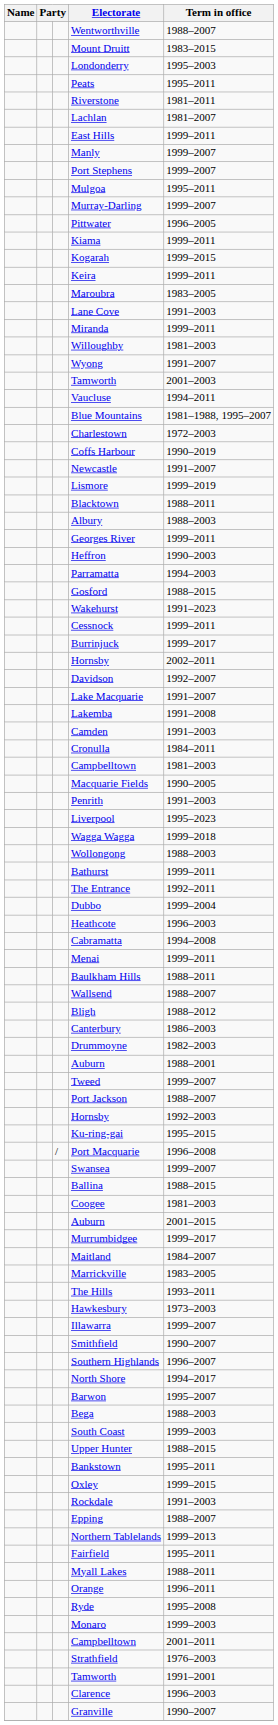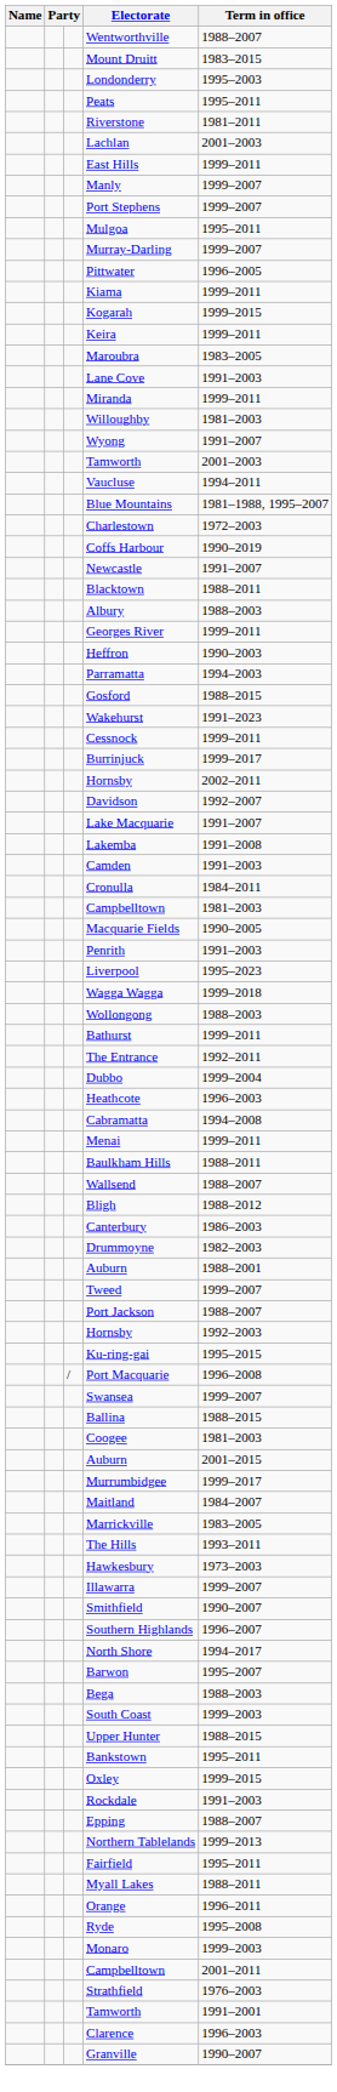 <table class="wikitable sortable">
 <tr>
 <th>Name</th>
 <th colspan=2>Party</th>
 <th><a href='#'>Electorate</a></th>
 <th>Term in office</th>
 </tr>
 <tr>
 <td></td>
 <td> </td>
 <td></td>
 <td><a href='#'>Wentworthville</a></td>
 <td>1988–2007</td>
 </tr>
 <tr>
 <td></td>
 <td> </td>
 <td></td>
 <td><a href='#'>Mount Druitt</a></td>
 <td>1983–2015</td>
 </tr>
 <tr>
 <td></td>
 <td> </td>
 <td></td>
 <td><a href='#'>Londonderry</a></td>
 <td>1995–2003</td>
 </tr>
 <tr>
 <td></td>
 <td> </td>
 <td></td>
 <td><a href='#'>Peats</a></td>
 <td>1995–2011</td>
 </tr>
 <tr>
 <td></td>
 <td> </td>
 <td></td>
 <td><a href='#'>Riverstone</a></td>
 <td>1981–2011</td>
 </tr>
 <tr>
 <td></td>
 <td> </td>
 <td></td>
 <td><a href='#'>Lachlan</a></td>
-<td>1981–2007</td>
+<td>2001–2003</td>
 </tr>
 <tr>
 <td></td>
 <td> </td>
 <td></td>
 <td><a href='#'>East Hills</a></td>
 <td>1999–2011</td>
 </tr>
 <tr>
 <td></td>
 <td> </td>
 <td></td>
 <td><a href='#'>Manly</a></td>
 <td>1999–2007</td>
 </tr>
 <tr>
 <td></td>
 <td> </td>
 <td></td>
 <td><a href='#'>Port Stephens</a></td>
 <td>1999–2007</td>
 </tr>
 <tr>
 <td></td>
 <td> </td>
 <td></td>
 <td><a href='#'>Mulgoa</a></td>
 <td>1995–2011</td>
 </tr>
 <tr>
 <td></td>
 <td> </td>
 <td></td>
 <td><a href='#'>Murray-Darling</a></td>
 <td>1999–2007</td>
 </tr>
 <tr>
 <td></td>
 <td> </td>
 <td></td>
 <td><a href='#'>Pittwater</a></td>
 <td>1996–2005</td>
 </tr>
 <tr>
 <td></td>
 <td> </td>
 <td></td>
 <td><a href='#'>Kiama</a></td>
 <td>1999–2011</td>
 </tr>
 <tr>
 <td></td>
 <td> </td>
 <td></td>
 <td><a href='#'>Kogarah</a></td>
 <td>1999–2015</td>
 </tr>
 <tr>
 <td></td>
 <td> </td>
 <td></td>
 <td><a href='#'>Keira</a></td>
 <td>1999–2011</td>
 </tr>
 <tr>
 <td></td>
 <td> </td>
 <td></td>
 <td><a href='#'>Maroubra</a></td>
 <td>1983–2005</td>
 </tr>
 <tr>
 <td></td>
 <td> </td>
 <td></td>
 <td><a href='#'>Lane Cove</a></td>
 <td>1991–2003</td>
 </tr>
 <tr>
 <td></td>
 <td> </td>
 <td></td>
 <td><a href='#'>Miranda</a></td>
 <td>1999–2011</td>
 </tr>
 <tr>
 <td></td>
 <td> </td>
 <td></td>
 <td><a href='#'>Willoughby</a></td>
 <td>1981–2003</td>
 </tr>
 <tr>
 <td></td>
 <td> </td>
 <td></td>
 <td><a href='#'>Wyong</a></td>
 <td>1991–2007</td>
 </tr>
 <tr>
 <td></td>
 <td> </td>
 <td></td>
 <td><a href='#'>Tamworth</a></td>
 <td>2001–2003</td>
 </tr>
 <tr>
 <td></td>
 <td> </td>
 <td></td>
 <td><a href='#'>Vaucluse</a></td>
 <td>1994–2011</td>
 </tr>
 <tr>
 <td></td>
 <td> </td>
 <td></td>
 <td><a href='#'>Blue Mountains</a></td>
 <td>1981–1988, 1995–2007</td>
 </tr>
 <tr>
 <td></td>
 <td> </td>
 <td></td>
 <td><a href='#'>Charlestown</a></td>
 <td>1972–2003</td>
 </tr>
 <tr>
 <td></td>
 <td> </td>
 <td></td>
 <td><a href='#'>Coffs Harbour</a></td>
 <td>1990–2019</td>
 </tr>
 <tr>
 <td></td>
 <td> </td>
 <td></td>
 <td><a href='#'>Newcastle</a></td>
 <td>1991–2007</td>
-</tr>
-<tr>
-<td></td>
-<td> </td>
-<td></td>
-<td><a href='#'>Lismore</a></td>
-<td>1999–2019</td>
 </tr>
 <tr>
 <td></td>
 <td> </td>
 <td></td>
 <td><a href='#'>Blacktown</a></td>
 <td>1988–2011</td>
 </tr>
 <tr>
 <td></td>
 <td> </td>
 <td></td>
 <td><a href='#'>Albury</a></td>
 <td>1988–2003</td>
 </tr>
 <tr>
 <td></td>
 <td> </td>
 <td></td>
 <td><a href='#'>Georges River</a></td>
 <td>1999–2011</td>
 </tr>
 <tr>
 <td></td>
 <td> </td>
 <td></td>
 <td><a href='#'>Heffron</a></td>
 <td>1990–2003</td>
 </tr>
 <tr>
 <td></td>
 <td> </td>
 <td></td>
 <td><a href='#'>Parramatta</a></td>
 <td>1994–2003</td>
 </tr>
 <tr>
 <td></td>
 <td> </td>
 <td></td>
 <td><a href='#'>Gosford</a></td>
 <td>1988–2015</td>
 </tr>
 <tr>
 <td></td>
 <td> </td>
 <td></td>
 <td><a href='#'>Wakehurst</a></td>
 <td>1991–2023</td>
 </tr>
 <tr>
 <td></td>
 <td> </td>
 <td></td>
 <td><a href='#'>Cessnock</a></td>
 <td>1999–2011</td>
 </tr>
 <tr>
 <td></td>
 <td> </td>
 <td></td>
 <td><a href='#'>Burrinjuck</a></td>
 <td>1999–2017</td>
 </tr>
 <tr>
 <td></td>
 <td> </td>
 <td></td>
 <td><a href='#'>Hornsby</a></td>
 <td>2002–2011</td>
 </tr>
 <tr>
 <td></td>
 <td> </td>
 <td></td>
 <td><a href='#'>Davidson</a></td>
 <td>1992–2007</td>
 </tr>
 <tr>
 <td></td>
 <td> </td>
 <td></td>
 <td><a href='#'>Lake Macquarie</a></td>
 <td>1991–2007</td>
 </tr>
 <tr>
 <td></td>
 <td> </td>
 <td></td>
 <td><a href='#'>Lakemba</a></td>
 <td>1991–2008</td>
 </tr>
 <tr>
 <td></td>
 <td> </td>
 <td></td>
 <td><a href='#'>Camden</a></td>
 <td>1991–2003</td>
 </tr>
 <tr>
 <td></td>
 <td> </td>
 <td></td>
 <td><a href='#'>Cronulla</a></td>
 <td>1984–2011</td>
 </tr>
 <tr>
 <td></td>
 <td> </td>
 <td></td>
 <td><a href='#'>Campbelltown</a></td>
 <td>1981–2003</td>
 </tr>
 <tr>
 <td></td>
 <td> </td>
 <td></td>
 <td><a href='#'>Macquarie Fields</a></td>
 <td>1990–2005</td>
 </tr>
 <tr>
 <td></td>
 <td> </td>
 <td></td>
 <td><a href='#'>Penrith</a></td>
 <td>1991–2003</td>
 </tr>
 <tr>
 <td></td>
 <td> </td>
 <td></td>
 <td><a href='#'>Liverpool</a></td>
 <td>1995–2023</td>
 </tr>
 <tr>
 <td></td>
 <td> </td>
 <td></td>
 <td><a href='#'>Wagga Wagga</a></td>
 <td>1999–2018</td>
 </tr>
 <tr>
 <td></td>
 <td> </td>
 <td></td>
 <td><a href='#'>Wollongong</a></td>
 <td>1988–2003</td>
 </tr>
 <tr>
 <td></td>
 <td> </td>
 <td></td>
 <td><a href='#'>Bathurst</a></td>
 <td>1999–2011</td>
 </tr>
 <tr>
 <td></td>
 <td> </td>
 <td></td>
 <td><a href='#'>The Entrance</a></td>
 <td>1992–2011</td>
 </tr>
 <tr>
 <td></td>
 <td> </td>
 <td></td>
 <td><a href='#'>Dubbo</a></td>
 <td>1999–2004</td>
 </tr>
 <tr>
 <td></td>
 <td> </td>
 <td></td>
 <td><a href='#'>Heathcote</a></td>
 <td>1996–2003</td>
 </tr>
 <tr>
 <td></td>
 <td> </td>
 <td></td>
 <td><a href='#'>Cabramatta</a></td>
 <td>1994–2008</td>
 </tr>
 <tr>
 <td></td>
 <td> </td>
 <td></td>
 <td><a href='#'>Menai</a></td>
 <td>1999–2011</td>
 </tr>
 <tr>
 <td></td>
 <td> </td>
 <td></td>
 <td><a href='#'>Baulkham Hills</a></td>
 <td>1988–2011</td>
 </tr>
 <tr>
 <td></td>
 <td> </td>
 <td></td>
 <td><a href='#'>Wallsend</a></td>
 <td>1988–2007</td>
 </tr>
 <tr>
 <td></td>
 <td> </td>
 <td></td>
 <td><a href='#'>Bligh</a></td>
 <td>1988–2012</td>
 </tr>
 <tr>
 <td></td>
 <td> </td>
 <td></td>
 <td><a href='#'>Canterbury</a></td>
 <td>1986–2003</td>
 </tr>
 <tr>
 <td></td>
 <td> </td>
 <td></td>
 <td><a href='#'>Drummoyne</a></td>
 <td>1982–2003</td>
 </tr>
 <tr>
 <td></td>
 <td> </td>
 <td></td>
 <td><a href='#'>Auburn</a></td>
 <td>1988–2001</td>
 </tr>
 <tr>
 <td></td>
 <td> </td>
 <td></td>
 <td><a href='#'>Tweed</a></td>
 <td>1999–2007</td>
 </tr>
 <tr>
 <td></td>
 <td> </td>
 <td></td>
 <td><a href='#'>Port Jackson</a></td>
 <td>1988–2007</td>
 </tr>
 <tr>
 <td></td>
 <td> </td>
 <td></td>
 <td><a href='#'>Hornsby</a></td>
 <td>1992–2003</td>
 </tr>
 <tr>
 <td></td>
 <td> </td>
 <td></td>
 <td><a href='#'>Ku-ring-gai</a></td>
 <td>1995–2015</td>
 </tr>
 <tr>
 <td></td>
 <td> </td>
 <td>/</td>
 <td><a href='#'>Port Macquarie</a></td>
 <td>1996–2008</td>
 </tr>
 <tr>
 <td></td>
 <td> </td>
 <td></td>
 <td><a href='#'>Swansea</a></td>
 <td>1999–2007</td>
 </tr>
 <tr>
 <td></td>
 <td> </td>
 <td></td>
 <td><a href='#'>Ballina</a></td>
 <td>1988–2015</td>
 </tr>
 <tr>
 <td></td>
 <td> </td>
 <td></td>
 <td><a href='#'>Coogee</a></td>
 <td>1981–2003</td>
 </tr>
 <tr>
 <td></td>
 <td> </td>
 <td></td>
 <td><a href='#'>Auburn</a></td>
 <td>2001–2015</td>
 </tr>
 <tr>
 <td></td>
 <td> </td>
 <td></td>
 <td><a href='#'>Murrumbidgee</a></td>
 <td>1999–2017</td>
 </tr>
 <tr>
 <td></td>
 <td> </td>
 <td></td>
 <td><a href='#'>Maitland</a></td>
 <td>1984–2007</td>
 </tr>
 <tr>
 <td></td>
 <td> </td>
 <td></td>
 <td><a href='#'>Marrickville</a></td>
 <td>1983–2005</td>
 </tr>
 <tr>
 <td></td>
 <td> </td>
 <td></td>
 <td><a href='#'>The Hills</a></td>
 <td>1993–2011</td>
 </tr>
 <tr>
 <td></td>
 <td> </td>
 <td></td>
 <td><a href='#'>Hawkesbury</a></td>
 <td>1973–2003</td>
 </tr>
 <tr>
 <td></td>
 <td> </td>
 <td></td>
 <td><a href='#'>Illawarra</a></td>
 <td>1999–2007</td>
 </tr>
 <tr>
 <td></td>
 <td> </td>
 <td></td>
 <td><a href='#'>Smithfield</a></td>
 <td>1990–2007</td>
 </tr>
 <tr>
 <td></td>
 <td> </td>
 <td></td>
 <td><a href='#'>Southern Highlands</a></td>
 <td>1996–2007</td>
 </tr>
 <tr>
 <td></td>
 <td> </td>
 <td></td>
 <td><a href='#'>North Shore</a></td>
 <td>1994–2017</td>
 </tr>
 <tr>
 <td></td>
 <td> </td>
 <td></td>
 <td><a href='#'>Barwon</a></td>
 <td>1995–2007</td>
 </tr>
 <tr>
 <td></td>
 <td> </td>
 <td></td>
 <td><a href='#'>Bega</a></td>
 <td>1988–2003</td>
 </tr>
 <tr>
 <td></td>
 <td> </td>
 <td></td>
 <td><a href='#'>South Coast</a></td>
 <td>1999–2003</td>
 </tr>
 <tr>
 <td></td>
 <td> </td>
 <td></td>
 <td><a href='#'>Upper Hunter</a></td>
 <td>1988–2015</td>
 </tr>
 <tr>
 <td></td>
 <td> </td>
 <td></td>
 <td><a href='#'>Bankstown</a></td>
 <td>1995–2011</td>
 </tr>
 <tr>
 <td></td>
 <td> </td>
 <td></td>
 <td><a href='#'>Oxley</a></td>
 <td>1999–2015</td>
 </tr>
 <tr>
 <td></td>
 <td> </td>
 <td></td>
 <td><a href='#'>Rockdale</a></td>
 <td>1991–2003</td>
 </tr>
 <tr>
 <td></td>
 <td> </td>
 <td></td>
 <td><a href='#'>Epping</a></td>
 <td>1988–2007</td>
 </tr>
 <tr>
 <td></td>
 <td> </td>
 <td></td>
 <td><a href='#'>Northern Tablelands</a></td>
 <td>1999–2013</td>
 </tr>
 <tr>
 <td></td>
 <td> </td>
 <td></td>
 <td><a href='#'>Fairfield</a></td>
 <td>1995–2011</td>
 </tr>
 <tr>
 <td></td>
 <td> </td>
 <td></td>
 <td><a href='#'>Myall Lakes</a></td>
 <td>1988–2011</td>
 </tr>
 <tr>
 <td></td>
 <td> </td>
 <td></td>
 <td><a href='#'>Orange</a></td>
 <td>1996–2011</td>
 </tr>
 <tr>
 <td></td>
 <td> </td>
 <td></td>
 <td><a href='#'>Ryde</a></td>
 <td>1995–2008</td>
 </tr>
 <tr>
 <td></td>
 <td> </td>
 <td></td>
 <td><a href='#'>Monaro</a></td>
 <td>1999–2003</td>
 </tr>
 <tr>
 <td></td>
 <td> </td>
 <td></td>
 <td><a href='#'>Campbelltown</a></td>
 <td>2001–2011</td>
 </tr>
 <tr>
 <td></td>
 <td> </td>
 <td></td>
 <td><a href='#'>Strathfield</a></td>
 <td>1976–2003</td>
 </tr>
 <tr>
 <td></td>
 <td> </td>
 <td></td>
 <td><a href='#'>Tamworth</a></td>
 <td>1991–2001</td>
 </tr>
 <tr>
 <td></td>
 <td> </td>
 <td></td>
 <td><a href='#'>Clarence</a></td>
 <td>1996–2003</td>
 </tr>
 <tr>
 <td></td>
 <td> </td>
 <td></td>
 <td><a href='#'>Granville</a></td>
 <td>1990–2007</td>
 </tr>
 <tr>
 </tr>
 </table>
